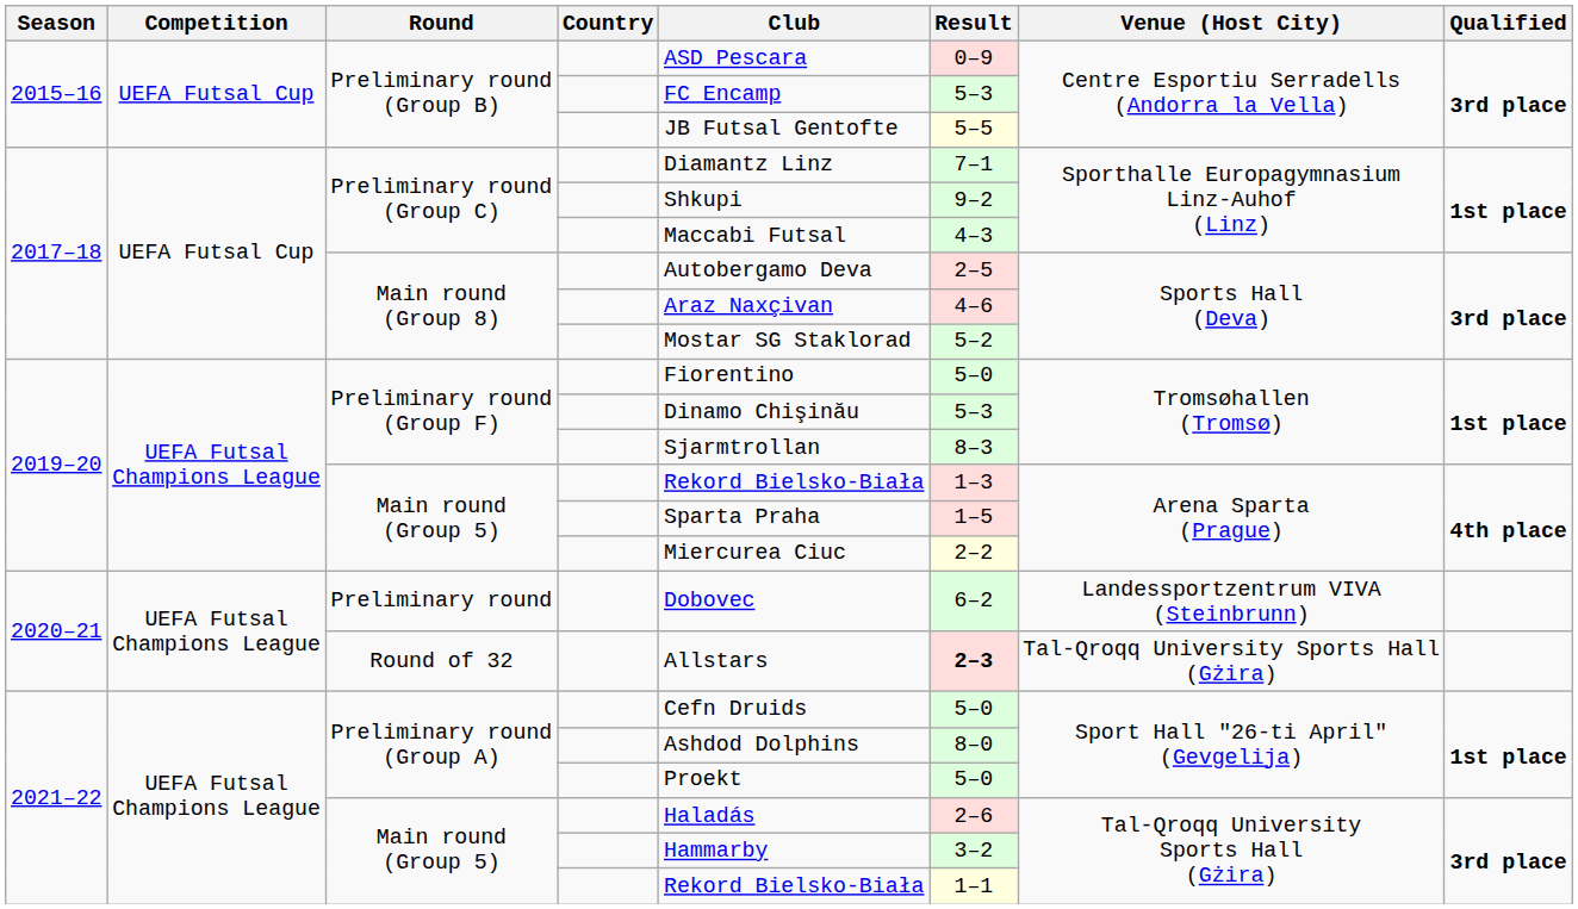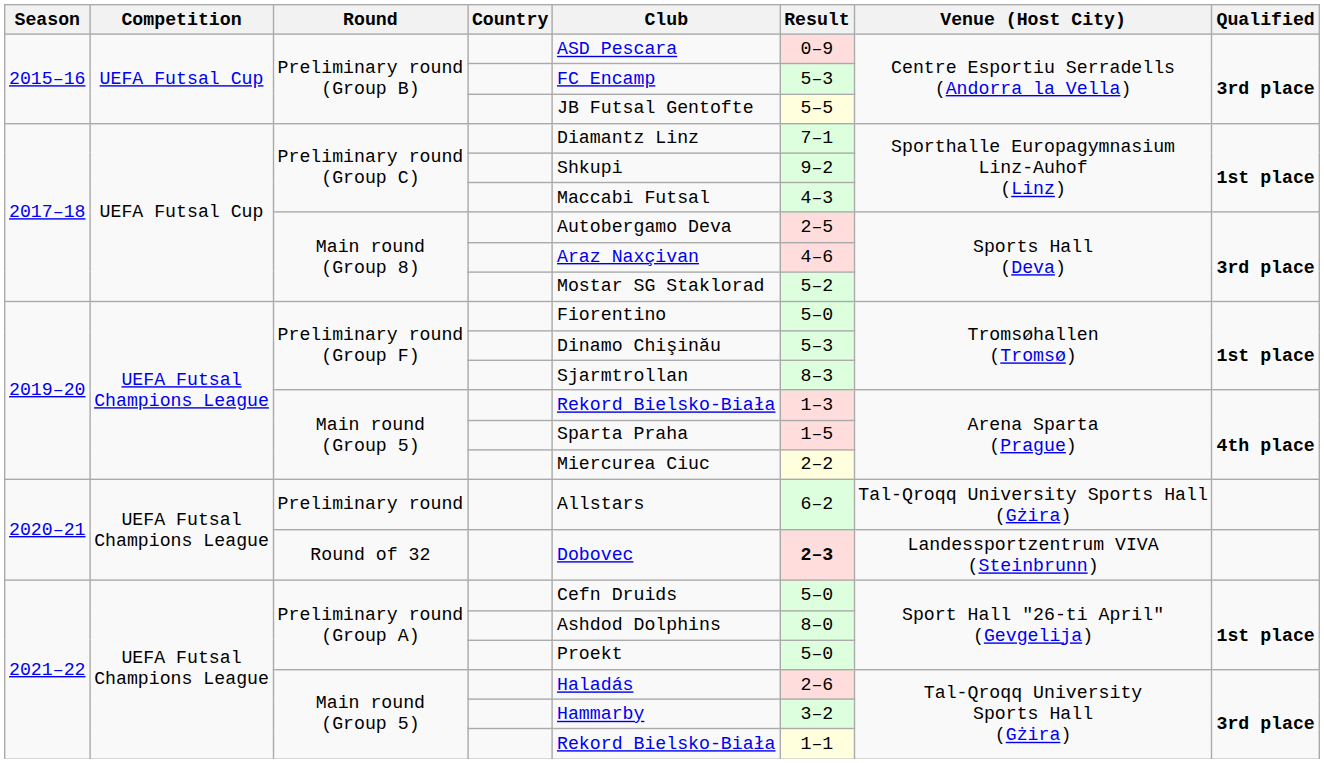 <table class="wikitable">
 <tr>
 <th>Season</th>
 <th>Competition</th>
 <th>Round</th>
 <th>Country</th>
 <th>Club</th>
 <th>Result</th>
 <th>Venue (Host City)</th>
 <th>Qualified</th>
 </tr>
 <tr>
 <td rowspan=3><a href='#'>2015–16</a></td>
 <td rowspan=3 align=center><a href='#'>UEFA Futsal Cup</a></td>
 <td rowspan=3 align=center>Preliminary round<br>(Group B)</td>
 <td align=center></td>
 <td><a href='#'>ASD Pescara</a></td>
 <td style="background:#fdd;" align=center>0–9</td>
 <td rowspan=3 align=center>Centre Esportiu Serradells<br>(<a href='#'>Andorra la Vella</a>)</td>
 <td rowspan=3 align=center><br><strong>3rd place</strong></td>
 </tr>
 <tr>
 <td align=center></td>
 <td><a href='#'>FC Encamp</a></td>
 <td style="background:#dfd;" align=center>5–3</td>
 </tr>
 <tr>
 <td align=center></td>
 <td>JB Futsal Gentofte</td>
 <td style="background:#ffd;" align=center>5–5</td>
 </tr>
 <tr>
 <td rowspan=6><a href='#'>2017–18</a></td>
 <td rowspan=6 align=center>UEFA Futsal Cup</td>
 <td rowspan=3 align=center>Preliminary round<br>(Group C)</td>
 <td align=center></td>
 <td>Diamantz Linz</td>
 <td style="background:#dfd;" align=center>7–1</td>
 <td rowspan=3 align=center>Sporthalle Europagymnasium<br>Linz-Auhof<br>(<a href='#'>Linz</a>)</td>
 <td rowspan=3 align=center><br><strong>1st place</strong></td>
 </tr>
 <tr>
 <td align="center"></td>
 <td>Shkupi</td>
 <td style="background:#dfd;" align=center>9–2</td>
 </tr>
 <tr>
 <td align=center></td>
 <td>Maccabi Futsal</td>
 <td style="background:#dfd;" align=center>4–3</td>
 </tr>
 <tr>
 <td rowspan=3 align=center>Main round<br>(Group 8)</td>
 <td align=center></td>
 <td>Autobergamo Deva</td>
 <td style="background:#fdd;" align=center>2–5</td>
 <td rowspan=3 align=center>Sports Hall<br>(<a href='#'>Deva</a>)</td>
 <td rowspan=3 align=center><br><strong>3rd place</strong></td>
 </tr>
 <tr>
 <td align=center></td>
 <td><a href='#'>Araz Naxçivan</a></td>
 <td style="background:#fdd;" align=center>4–6</td>
 </tr>
 <tr>
 <td align=center></td>
 <td>Mostar SG Staklorad</td>
 <td style="background:#dfd;" align=center>5–2</td>
 </tr>
 <tr>
 <td rowspan=6><a href='#'>2019–20</a></td>
 <td rowspan=6 align=center><a href='#'>UEFA Futsal<br>Champions League</a></td>
 <td rowspan=3 align=center>Preliminary round<br>(Group F)</td>
 <td align=center></td>
 <td>Fiorentino</td>
 <td style="background:#dfd;" align=center>5–0</td>
 <td rowspan=3 align=center>Tromsøhallen<br>(<a href='#'>Tromsø</a>)</td>
 <td rowspan=3 align=center><br><strong>1st place</strong></td>
 </tr>
 <tr>
 <td align="center"></td>
 <td>Dinamo Chişinău</td>
 <td style="background:#dfd;" align=center>5–3</td>
 </tr>
 <tr>
 <td align=center></td>
 <td>Sjarmtrollan</td>
 <td style="background:#dfd;" align=center>8–3</td>
 </tr>
 <tr>
 <td rowspan=3 align=center>Main round<br>(Group 5)</td>
 <td align=center></td>
 <td><a href='#'>Rekord Bielsko-Biała</a></td>
 <td style="background:#fdd;" align=center>1–3</td>
 <td rowspan=3 align=center>Arena Sparta<br>(<a href='#'>Prague</a>)</td>
 <td rowspan=3 align=center><br><strong>4th place</strong></td>
 </tr>
 <tr>
 <td align=center></td>
 <td>Sparta Praha</td>
 <td style="background:#fdd;" align=center>1–5</td>
 </tr>
 <tr>
 <td align=center></td>
 <td>Miercurea Ciuc</td>
 <td style="background:#ffd;" align=center>2–2</td>
 </tr>
 <tr>
 <td rowspan=2><a href='#'>2020–21</a></td>
 <td rowspan=2 align=center>UEFA Futsal<br>Champions League</td>
 <td rowspan=1 align=center>Preliminary round</td>
 <td align=center></td>
-<td><a href='#'>Dobovec</a></td>
+<td>Allstars</td>
 <td style="background:#dfd;" align=center>6–2</td>
-<td align=center>Landessportzentrum VIVA<br>(<a href='#'>Steinbrunn</a>)</td>
+<td align=center>Tal-Qroqq University Sports Hall<br>(<a href='#'>Gżira</a>)</td>
 <td align=center></td>
 </tr>
 <tr>
 <td rowspan=1 align=center>Round of 32</td>
 <td align=center></td>
-<td>Allstars</td>
+<td><a href='#'>Dobovec</a></td>
 <td style="background:#fdd;" align=center><strong>2–3</strong></td>
-<td align=center>Tal-Qroqq University Sports Hall<br>(<a href='#'>Gżira</a>)</td>
+<td align=center>Landessportzentrum VIVA<br>(<a href='#'>Steinbrunn</a>)</td>
 <td align=center></td>
 </tr>
 <tr>
 <td rowspan=6><a href='#'>2021–22</a></td>
 <td rowspan=6 align=center>UEFA Futsal<br>Champions League</td>
 <td rowspan=3 align=center>Preliminary round<br>(Group A)</td>
 <td align=center></td>
 <td>Cefn Druids</td>
 <td style="background:#dfd;" align=center>5–0</td>
 <td rowspan=3 align=center>Sport Hall "26-ti April"<br>(<a href='#'>Gevgelija</a>)</td>
 <td rowspan=3 align=center><br><strong>1st place</strong></td>
 </tr>
 <tr>
 <td align="center"></td>
 <td>Ashdod Dolphins</td>
 <td style="background:#dfd;" align=center>8–0</td>
 </tr>
 <tr>
 <td align=center></td>
 <td>Proekt</td>
 <td style="background:#dfd;" align=center>5–0</td>
 </tr>
 <tr>
 <td rowspan=3 align=center>Main round<br>(Group 5)</td>
 <td align=center></td>
 <td><a href='#'>Haladás</a></td>
 <td style="background:#fdd;" align=center>2–6</td>
 <td rowspan=3 align=center>Tal-Qroqq University<br>Sports Hall<br>(<a href='#'>Gżira</a>)</td>
 <td rowspan=3 align=center><br><strong>3rd place</strong></td>
 </tr>
 <tr>
 <td align=center></td>
 <td><a href='#'>Hammarby</a></td>
 <td style="background:#dfd;" align=center>3–2</td>
 </tr>
 <tr>
 <td align=center></td>
 <td><a href='#'>Rekord Bielsko-Biała</a></td>
 <td style="background:#ffd;" align=center>1–1</td>
 </tr>
 </table>
